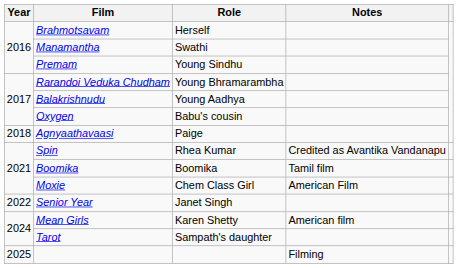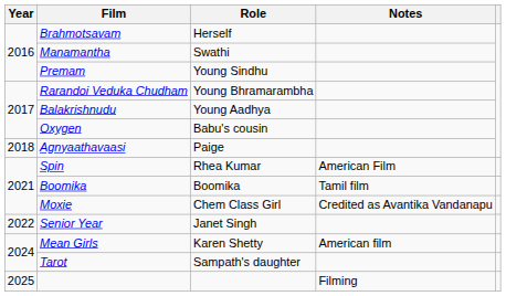 <table class="wikitable sortable">
 <tr>
 <th>Year</th>
 <th>Film</th>
 <th>Role</th>
 <th class="unsortable">Notes</th>
 <th class="unsortable"></th>
 </tr>
 <tr>
 <td rowspan="3">2016</td>
 <td><em><a href='#'>Brahmotsavam</a></em></td>
 <td>Herself</td>
 <td></td>
 </tr>
 <tr>
 <td><em><a href='#'>Manamantha</a></em></td>
 <td>Swathi</td>
 <td></td>
 </tr>
 <tr>
 <td><em><a href='#'>Premam</a></em></td>
 <td>Young Sindhu</td>
 <td></td>
 </tr>
 <tr>
 <td rowspan="3">2017</td>
 <td><em><a href='#'>Rarandoi Veduka Chudham</a></em></td>
 <td>Young Bhramarambha</td>
 <td></td>
 </tr>
 <tr>
 <td><em><a href='#'>Balakrishnudu</a></em></td>
 <td>Young Aadhya</td>
 <td></td>
 </tr>
 <tr>
 <td><em><a href='#'>Oxygen</a></em></td>
 <td>Babu's cousin</td>
 <td></td>
 </tr>
 <tr>
 <td>2018</td>
 <td><em><a href='#'>Agnyaathavaasi</a></em></td>
 <td>Paige</td>
 <td></td>
 </tr>
 <tr>
 <td rowspan="3">2021</td>
 <td><em><a href='#'>Spin</a></em></td>
 <td>Rhea Kumar</td>
-<td>Credited as Avantika Vandanapu</td>
+<td>American Film</td>
 <td></td>
 </tr>
 <tr>
 <td><em><a href='#'>Boomika</a></em></td>
 <td>Boomika</td>
 <td>Tamil film</td>
 <td></td>
 </tr>
 <tr>
 <td><em><a href='#'>Moxie</a></em></td>
 <td>Chem Class Girl</td>
-<td>American Film</td>
+<td>Credited as Avantika Vandanapu</td>
 <td></td>
 </tr>
 <tr>
 <td>2022</td>
 <td><em><a href='#'>Senior Year</a></em></td>
 <td>Janet Singh</td>
 <td></td>
 <td></td>
 </tr>
 <tr>
 <td rowspan="2">2024</td>
 <td><em><a href='#'>Mean Girls</a></em></td>
 <td>Karen Shetty</td>
 <td>American film</td>
 <td></td>
 </tr>
 <tr>
 <td><a href='#'><em>Tarot</em></a></td>
 <td>Sampath's daughter</td>
 <td></td>
 <td><em></em></td>
 </tr>
 <tr>
 <td>2025</td>
 <td></td>
 <td></td>
 <td>Filming</td>
 <td></td>
 </tr>
 </table>
